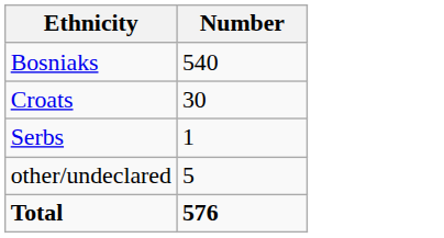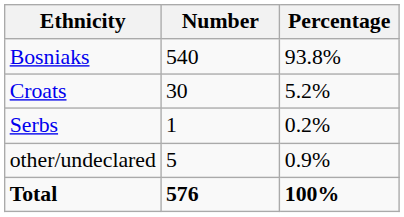 <table class="wikitable">
 <tr>
 <th width="100px">Ethnicity</th>
 <th width="80px">Number</th>
+<th width="80px">Percentage</th>
 </tr>
 <tr>
 <td><a href='#'>Bosniaks</a></td>
 <td>540</td>
+<td>93.8%</td>
 </tr>
 <tr>
 <td><a href='#'>Croats</a></td>
 <td>30</td>
+<td>5.2%</td>
 </tr>
 <tr>
 <td><a href='#'>Serbs</a></td>
 <td>1</td>
+<td>0.2%</td>
 </tr>
 <tr>
 <td>other/undeclared</td>
 <td>5</td>
+<td>0.9%</td>
 </tr>
 <tr>
 <td><strong>Total</strong></td>
 <td><strong>576</strong></td>
+<td><strong>100%</strong></td>
 </tr>
 </table>
